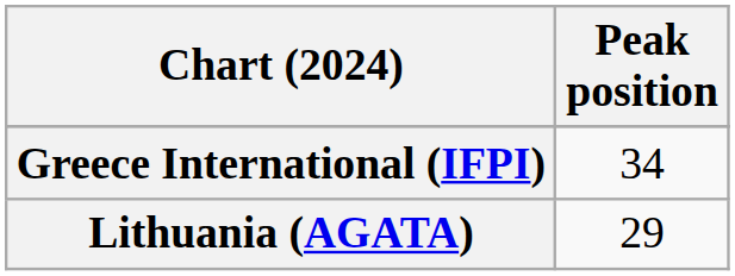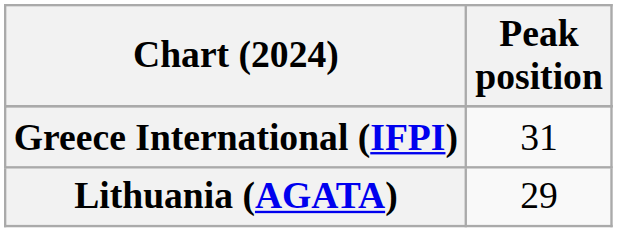 <table class="wikitable sortable plainrowheaders" style="text-align:center">
 <tr>
 <th scope="col">Chart (2024)</th>
 <th scope="col">Peak<br>position</th>
 </tr>
 <tr>
 </tr>
 <tr>
 </tr>
 <tr>
 <th scope="row">Greece International (<a href='#'>IFPI</a>)</th>
-<td>34</td>
+<td>31</td>
 </tr>
 <tr>
 <th scope="row">Lithuania (<a href='#'>AGATA</a>)</th>
 <td>29</td>
 </tr>
 </table>
